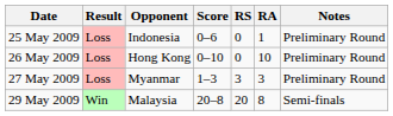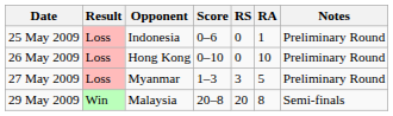 <table class="wikitable">
 <tr>
 <th>Date</th>
 <th>Result</th>
 <th>Opponent</th>
 <th>Score</th>
 <th>RS</th>
 <th>RA</th>
 <th>Notes</th>
 </tr>
 <tr>
 <td>25 May 2009</td>
 <td style="background-color:#FFBBBB;">Loss</td>
 <td>Indonesia</td>
 <td>0–6</td>
 <td>0</td>
 <td>1</td>
 <td>Preliminary Round</td>
 </tr>
 <tr>
 <td>26 May 2009</td>
 <td style="background-color:#FFBBBB;">Loss</td>
 <td>Hong Kong</td>
 <td>0–10</td>
 <td>0</td>
 <td>10</td>
 <td>Preliminary Round</td>
 </tr>
 <tr>
 <td>27 May 2009</td>
 <td style="background-color:#FFBBBB;">Loss</td>
 <td>Myanmar</td>
 <td>1–3</td>
 <td>3</td>
-<td>3</td>
+<td>5</td>
 <td>Preliminary Round</td>
 </tr>
 <tr>
 <td>29 May 2009</td>
 <td style="background-color:#BBFFBB;">Win</td>
 <td>Malaysia</td>
 <td>20–8</td>
 <td>20</td>
 <td>8</td>
 <td>Semi-finals</td>
 </tr>
 </table>
